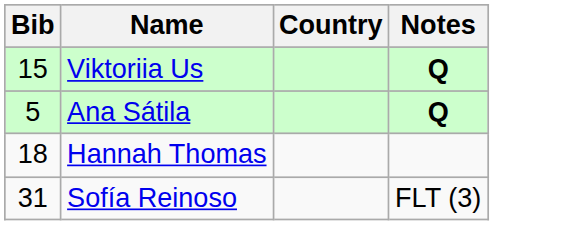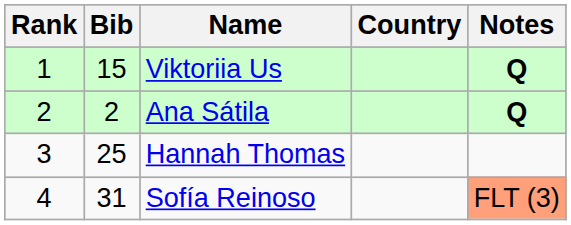 <table class="wikitable" style="text-align:center;">
 <tr>
+<th>Rank</th>
 <th>Bib</th>
 <th>Name</th>
 <th>Country</th>
 <th>Notes</th>
 </tr>
 <tr bgcolor=ccffcc>
+<td>1</td>
 <td>15</td>
 <td align=left><a href='#'>Viktoriia Us</a></td>
 <td align=left></td>
 <td><strong>Q</strong></td>
 </tr>
 <tr bgcolor=ccffcc>
-<td>5</td>
+<td>2</td>
+<td>2</td>
 <td align=left><a href='#'>Ana Sátila</a></td>
 <td align=left></td>
 <td><strong>Q</strong></td>
 </tr>
 <tr>
-<td>18</td>
+<td>3</td>
+<td>25</td>
 <td align=left><a href='#'>Hannah Thomas</a></td>
 <td align=left></td>
 <td></td>
 </tr>
 <tr>
+<td>4</td>
 <td>31</td>
 <td align=left><a href='#'>Sofía Reinoso</a></td>
 <td align=left></td>
-<td>FLT (3)</td>
+<td style="background: lightsalmon;">FLT (3)</td>
 </tr>
 </table>
